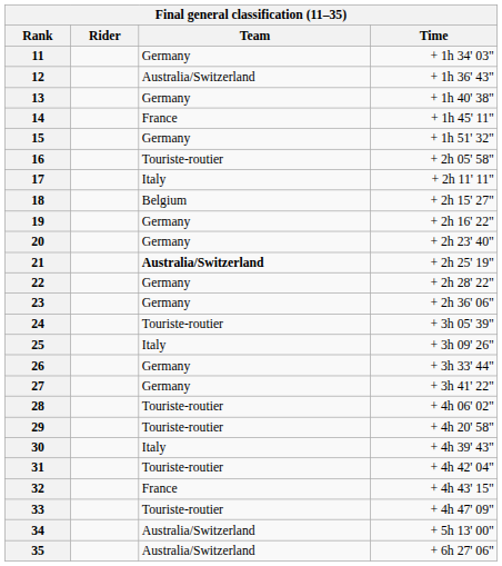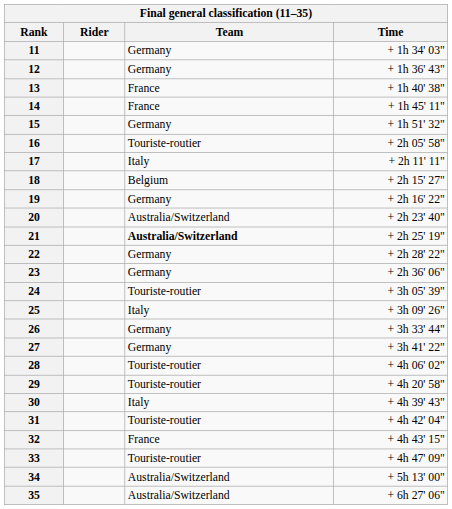 <table class="collapsible collapsed wikitable" style="width:38em;margin-top:-1px;">
 <tr>
 <th scope="col" colspan="4">Final general classification (11–35)</th>
 </tr>
 <tr>
 <th scope="col">Rank</th>
 <th scope="col">Rider</th>
 <th scope="col">Team</th>
 <th scope="col">Time</th>
 </tr>
 <tr>
 <th scope="row">11</th>
 <td></td>
 <td>Germany</td>
 <td style="text-align:right;">+ 1h 34' 03"</td>
 </tr>
 <tr>
 <th scope="row">12</th>
 <td></td>
-<td>Australia/Switzerland</td>
+<td>Germany</td>
 <td style="text-align:right;">+ 1h 36' 43"</td>
 </tr>
 <tr>
 <th scope="row">13</th>
 <td></td>
-<td>Germany</td>
+<td>France</td>
 <td style="text-align:right;">+ 1h 40' 38"</td>
 </tr>
 <tr>
 <th scope="row">14</th>
 <td></td>
 <td>France</td>
 <td style="text-align:right;">+ 1h 45' 11"</td>
 </tr>
 <tr>
 <th scope="row">15</th>
 <td></td>
 <td>Germany</td>
 <td style="text-align:right;">+ 1h 51' 32"</td>
 </tr>
 <tr>
 <th scope="row">16</th>
 <td></td>
 <td>Touriste-routier</td>
 <td style="text-align:right;">+ 2h 05' 58"</td>
 </tr>
 <tr>
 <th scope="row">17</th>
 <td></td>
 <td>Italy</td>
 <td style="text-align:right;">+ 2h 11' 11"</td>
 </tr>
 <tr>
 <th scope="row">18</th>
 <td></td>
 <td>Belgium</td>
 <td style="text-align:right;">+ 2h 15' 27"</td>
 </tr>
 <tr>
 <th scope="row">19</th>
 <td></td>
 <td>Germany</td>
 <td style="text-align:right;">+ 2h 16' 22"</td>
 </tr>
 <tr>
 <th scope="row">20</th>
 <td></td>
-<td>Germany</td>
+<td>Australia/Switzerland</td>
 <td style="text-align:right;">+ 2h 23' 40"</td>
 </tr>
 <tr>
 <th scope="row">21</th>
 <td></td>
 <td><strong>Australia/Switzerland</strong></td>
 <td style="text-align:right;">+ 2h 25' 19"</td>
 </tr>
 <tr>
 <th scope="row">22</th>
 <td></td>
 <td>Germany</td>
 <td style="text-align:right;">+ 2h 28' 22"</td>
 </tr>
 <tr>
 <th scope="row">23</th>
 <td></td>
 <td>Germany</td>
 <td style="text-align:right;">+ 2h 36' 06"</td>
 </tr>
 <tr>
 <th scope="row">24</th>
 <td></td>
 <td>Touriste-routier</td>
 <td style="text-align:right;">+ 3h 05' 39"</td>
 </tr>
 <tr>
 <th scope="row">25</th>
 <td></td>
 <td>Italy</td>
 <td style="text-align:right;">+ 3h 09' 26"</td>
 </tr>
 <tr>
 <th scope="row">26</th>
 <td></td>
 <td>Germany</td>
 <td style="text-align:right;">+ 3h 33' 44"</td>
 </tr>
 <tr>
 <th scope="row">27</th>
 <td></td>
 <td>Germany</td>
 <td style="text-align:right;">+ 3h 41' 22"</td>
 </tr>
 <tr>
 <th scope="row">28</th>
 <td></td>
 <td>Touriste-routier</td>
 <td style="text-align:right;">+ 4h 06' 02"</td>
 </tr>
 <tr>
 <th scope="row">29</th>
 <td></td>
 <td>Touriste-routier</td>
 <td style="text-align:right;">+ 4h 20' 58"</td>
 </tr>
 <tr>
 <th scope="row">30</th>
 <td></td>
 <td>Italy</td>
 <td style="text-align:right;">+ 4h 39' 43"</td>
 </tr>
 <tr>
 <th scope="row">31</th>
 <td></td>
 <td>Touriste-routier</td>
 <td style="text-align:right;">+ 4h 42' 04"</td>
 </tr>
 <tr>
 <th scope="row">32</th>
 <td></td>
 <td>France</td>
 <td style="text-align:right;">+ 4h 43' 15"</td>
 </tr>
 <tr>
 <th scope="row">33</th>
 <td></td>
 <td>Touriste-routier</td>
 <td style="text-align:right;">+ 4h 47' 09"</td>
 </tr>
 <tr>
 <th scope="row">34</th>
 <td></td>
 <td>Australia/Switzerland</td>
 <td style="text-align:right;">+ 5h 13' 00"</td>
 </tr>
 <tr>
 <th scope="row">35</th>
 <td></td>
 <td>Australia/Switzerland</td>
 <td style="text-align:right;">+ 6h 27' 06"</td>
 </tr>
 </table>
